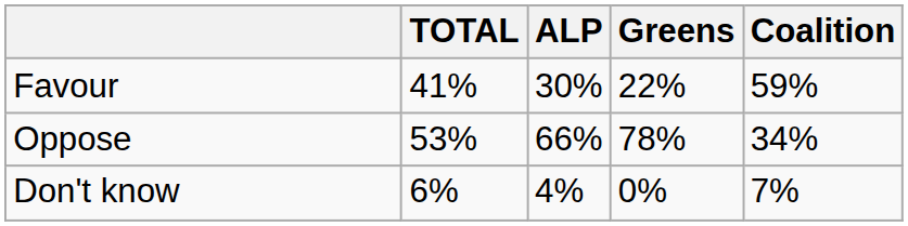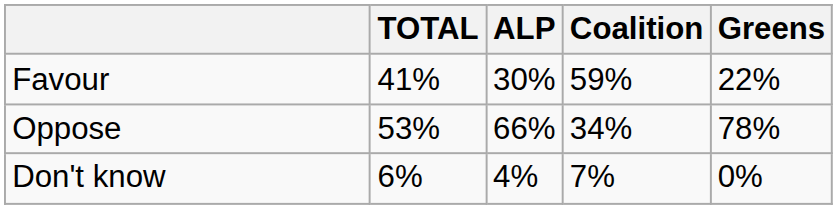 <table class="wikitable">
 <tr>
 <th width=180></th>
 <th>TOTAL</th>
 <th>ALP</th>
+<th>Coalition</th>
 <th>Greens</th>
-<th>Coalition</th>
 </tr>
 <tr>
 <td>Favour</td>
 <td>41%</td>
 <td>30%</td>
+<td>59%</td>
 <td>22%</td>
-<td>59%</td>
 </tr>
 <tr>
 <td>Oppose</td>
 <td>53%</td>
 <td>66%</td>
+<td>34%</td>
 <td>78%</td>
-<td>34%</td>
 </tr>
 <tr>
 <td>Don't know</td>
 <td>6%</td>
 <td>4%</td>
+<td>7%</td>
 <td>0%</td>
-<td>7%</td>
 </tr>
 </table>
